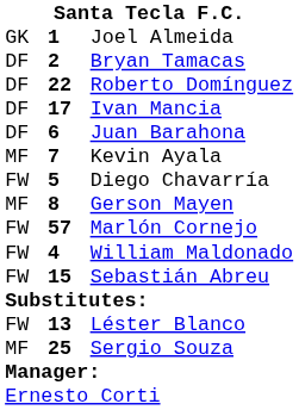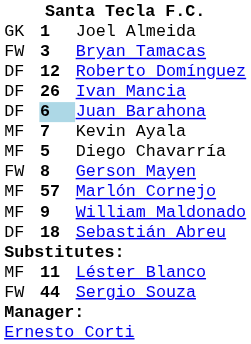 <table style="font-size: 90%" cellspacing="0" cellpadding="0" align=center>
 <tr>
 <td colspan="5" style="padding-top: 0.6em; text-align:center"><strong>Santa Tecla F.C.</strong></td>
 </tr>
 <tr>
 <th width="25"></th>
 <th width="25"></th>
 </tr>
 <tr>
 <td>GK</td>
 <td><strong>1</strong></td>
 <td> Joel Almeida</td>
 </tr>
 <tr>
-<td>DF</td>
-<td><strong>2</strong></td>
+<td>FW</td>
+<td><strong>3</strong></td>
 <td> <a href='#'>Bryan Tamacas</a></td>
 </tr>
 <tr>
 <td>DF</td>
-<td><strong>22</strong></td>
+<td><strong>12</strong></td>
 <td> <a href='#'>Roberto Domínguez</a></td>
 </tr>
 <tr>
 <td>DF</td>
-<td><strong>17</strong></td>
+<td><strong>26</strong></td>
 <td> <a href='#'>Ivan Mancia</a></td>
 </tr>
 <tr>
 <td>DF</td>
-<td><strong>6</strong></td>
+<td style="background: lightblue;"><strong>6</strong></td>
 <td> <a href='#'>Juan Barahona</a></td>
 <td></td>
 </tr>
 <tr>
 <td>MF</td>
 <td><strong>7</strong></td>
 <td> Kevin Ayala</td>
 </tr>
 <tr>
-<td>FW</td>
+<td>MF</td>
 <td><strong>5</strong></td>
 <td> Diego Chavarría</td>
 <td></td>
 </tr>
 <tr>
-<td>MF</td>
+<td>FW</td>
 <td><strong>8</strong></td>
 <td> <a href='#'>Gerson Mayen</a></td>
 <td> </td>
 </tr>
 <tr>
-<td>FW</td>
+<td>MF</td>
 <td><strong>57</strong></td>
 <td> <a href='#'>Marlón Cornejo</a></td>
 <td></td>
 </tr>
 <tr>
-<td>FW</td>
-<td><strong>4</strong></td>
+<td>MF</td>
+<td><strong>9</strong></td>
 <td>  <a href='#'>William Maldonado</a></td>
 <td></td>
 </tr>
 <tr>
-<td>FW</td>
-<td><strong>15</strong></td>
+<td>DF</td>
+<td><strong>18</strong></td>
 <td> <a href='#'>Sebastián Abreu</a></td>
 <td>  </td>
 </tr>
 <tr>
 <td colspan=5><strong>Substitutes:</strong></td>
 </tr>
 <tr>
-<td>FW</td>
-<td><strong>13</strong></td>
+<td>MF</td>
+<td><strong>11</strong></td>
 <td> <a href='#'>Léster Blanco</a></td>
 <td></td>
 <td></td>
 </tr>
 <tr>
-<td>MF</td>
-<td><strong>25</strong></td>
+<td>FW</td>
+<td><strong>44</strong></td>
 <td> <a href='#'>Sergio Souza</a></td>
 <td></td>
 <td></td>
 </tr>
 <tr>
 <td colspan=5><strong>Manager:</strong></td>
 </tr>
 <tr>
 <td colspan=5> <a href='#'>Ernesto Corti</a></td>
 </tr>
 </table>
